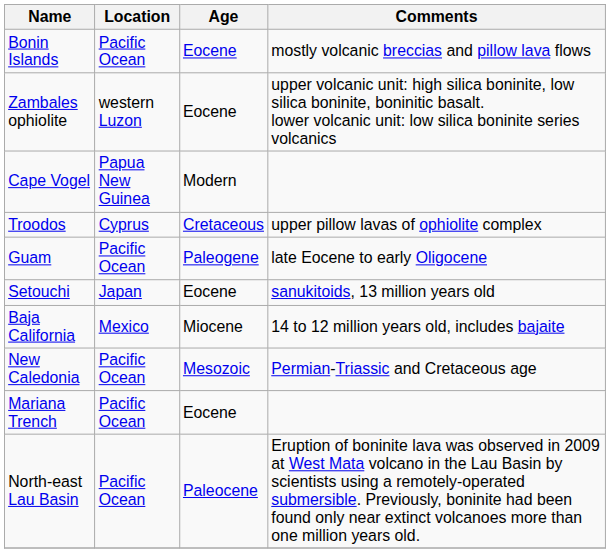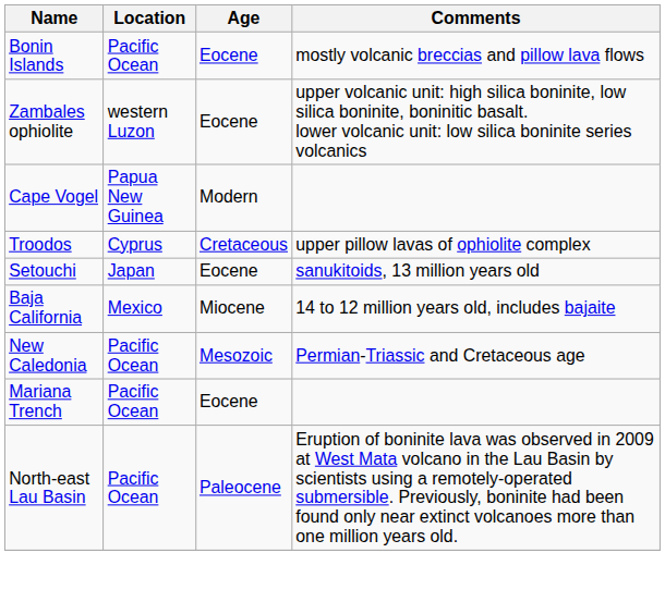 <table class="wikitable sortable" style="margin:left">
 <tr>
 <th>Name</th>
 <th>Location</th>
 <th>Age</th>
 <th>Comments</th>
 </tr>
 <tr>
 <td><a href='#'>Bonin Islands</a></td>
 <td><a href='#'>Pacific Ocean</a></td>
 <td><a href='#'>Eocene</a></td>
 <td>mostly volcanic <a href='#'>breccias</a> and <a href='#'>pillow lava</a> flows</td>
 </tr>
 <tr>
 <td><a href='#'>Zambales</a> ophiolite</td>
 <td>western <a href='#'>Luzon</a></td>
 <td>Eocene</td>
 <td>upper volcanic unit: high silica boninite, low silica boninite, boninitic basalt.<br>lower volcanic unit: low silica boninite series volcanics</td>
 </tr>
 <tr>
 <td><a href='#'>Cape Vogel</a></td>
 <td><a href='#'>Papua New Guinea</a></td>
 <td>Modern</td>
 <td></td>
 </tr>
 <tr>
 <td><a href='#'>Troodos</a></td>
 <td><a href='#'>Cyprus</a></td>
 <td><a href='#'>Cretaceous</a></td>
 <td>upper pillow lavas of <a href='#'>ophiolite</a> complex</td>
-</tr>
-<tr>
-<td><a href='#'>Guam</a></td>
-<td><a href='#'>Pacific Ocean</a></td>
-<td><a href='#'>Paleogene</a></td>
-<td>late Eocene to early <a href='#'>Oligocene</a></td>
 </tr>
 <tr>
 <td><a href='#'>Setouchi</a></td>
 <td><a href='#'>Japan</a></td>
 <td>Eocene</td>
 <td><a href='#'>sanukitoids</a>, 13 million years old</td>
 </tr>
 <tr>
 <td><a href='#'>Baja California</a></td>
 <td><a href='#'>Mexico</a></td>
 <td>Miocene</td>
 <td>14 to 12 million years old, includes <a href='#'>bajaite</a></td>
 </tr>
 <tr>
 <td><a href='#'>New Caledonia</a></td>
 <td><a href='#'>Pacific Ocean</a></td>
 <td><a href='#'>Mesozoic</a></td>
 <td><a href='#'>Permian</a>-<a href='#'>Triassic</a> and Cretaceous age</td>
 </tr>
 <tr>
 <td><a href='#'>Mariana Trench</a></td>
 <td><a href='#'>Pacific Ocean</a></td>
 <td>Eocene</td>
 <td></td>
 </tr>
 <tr>
 <td>North-east <a href='#'>Lau Basin</a></td>
 <td><a href='#'>Pacific Ocean</a></td>
 <td><a href='#'>Paleocene</a></td>
 <td>Eruption of boninite lava was observed in 2009 at <a href='#'>West Mata</a> volcano in the Lau Basin by scientists using a remotely-operated <a href='#'>submersible</a>. Previously, boninite had been found only near extinct volcanoes more than one million years old.</td>
 </tr>
 <tr>
 </tr>
 </table>
